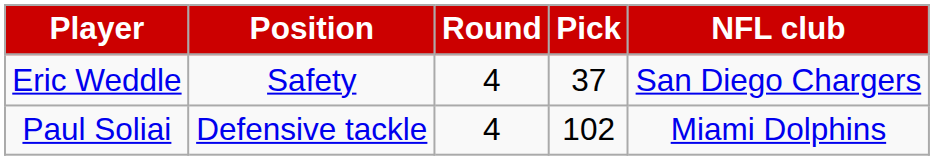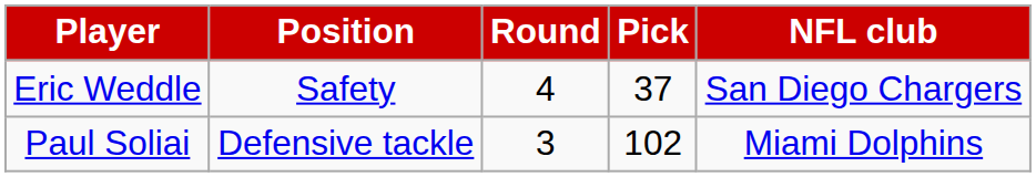 <table class="wikitable">
 <tr align="center">
 <th style="background:#CC0000; color:white">Player</th>
 <th style="background:#CC0000; color:white">Position</th>
 <th style="background:#CC0000; color:white">Round</th>
 <th style="background:#CC0000; color:white">Pick</th>
 <th style="background:#CC0000; color:white">NFL club</th>
 </tr>
 <tr align="center">
 <td><a href='#'>Eric Weddle</a></td>
 <td><a href='#'>Safety</a></td>
 <td>4</td>
 <td>37</td>
 <td><a href='#'>San Diego Chargers</a></td>
 </tr>
 <tr align="center">
 <td><a href='#'>Paul Soliai</a></td>
 <td><a href='#'>Defensive tackle</a></td>
-<td>4</td>
+<td>3</td>
 <td>102</td>
 <td><a href='#'>Miami Dolphins</a></td>
 </tr>
 </table>
